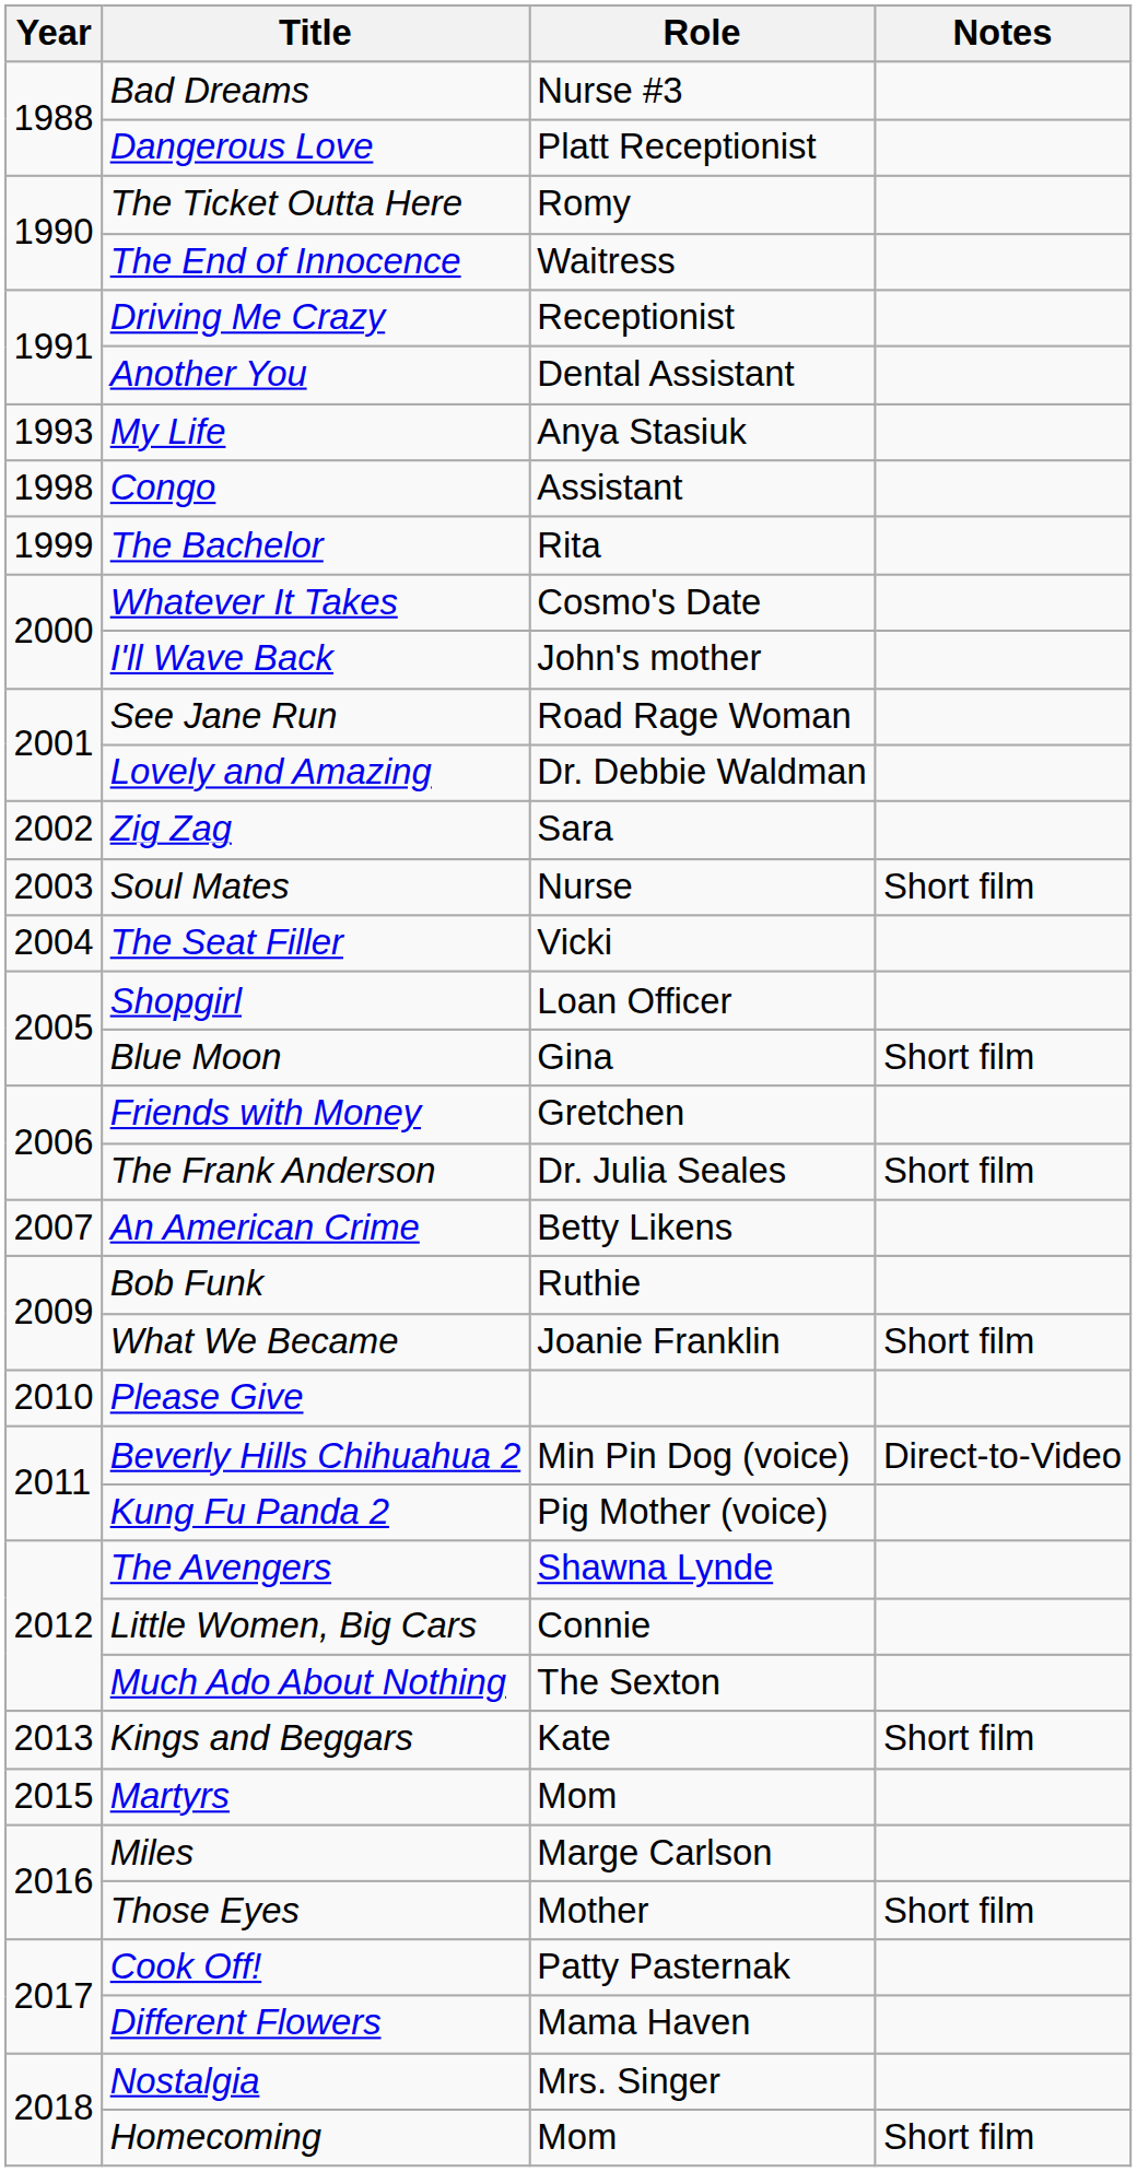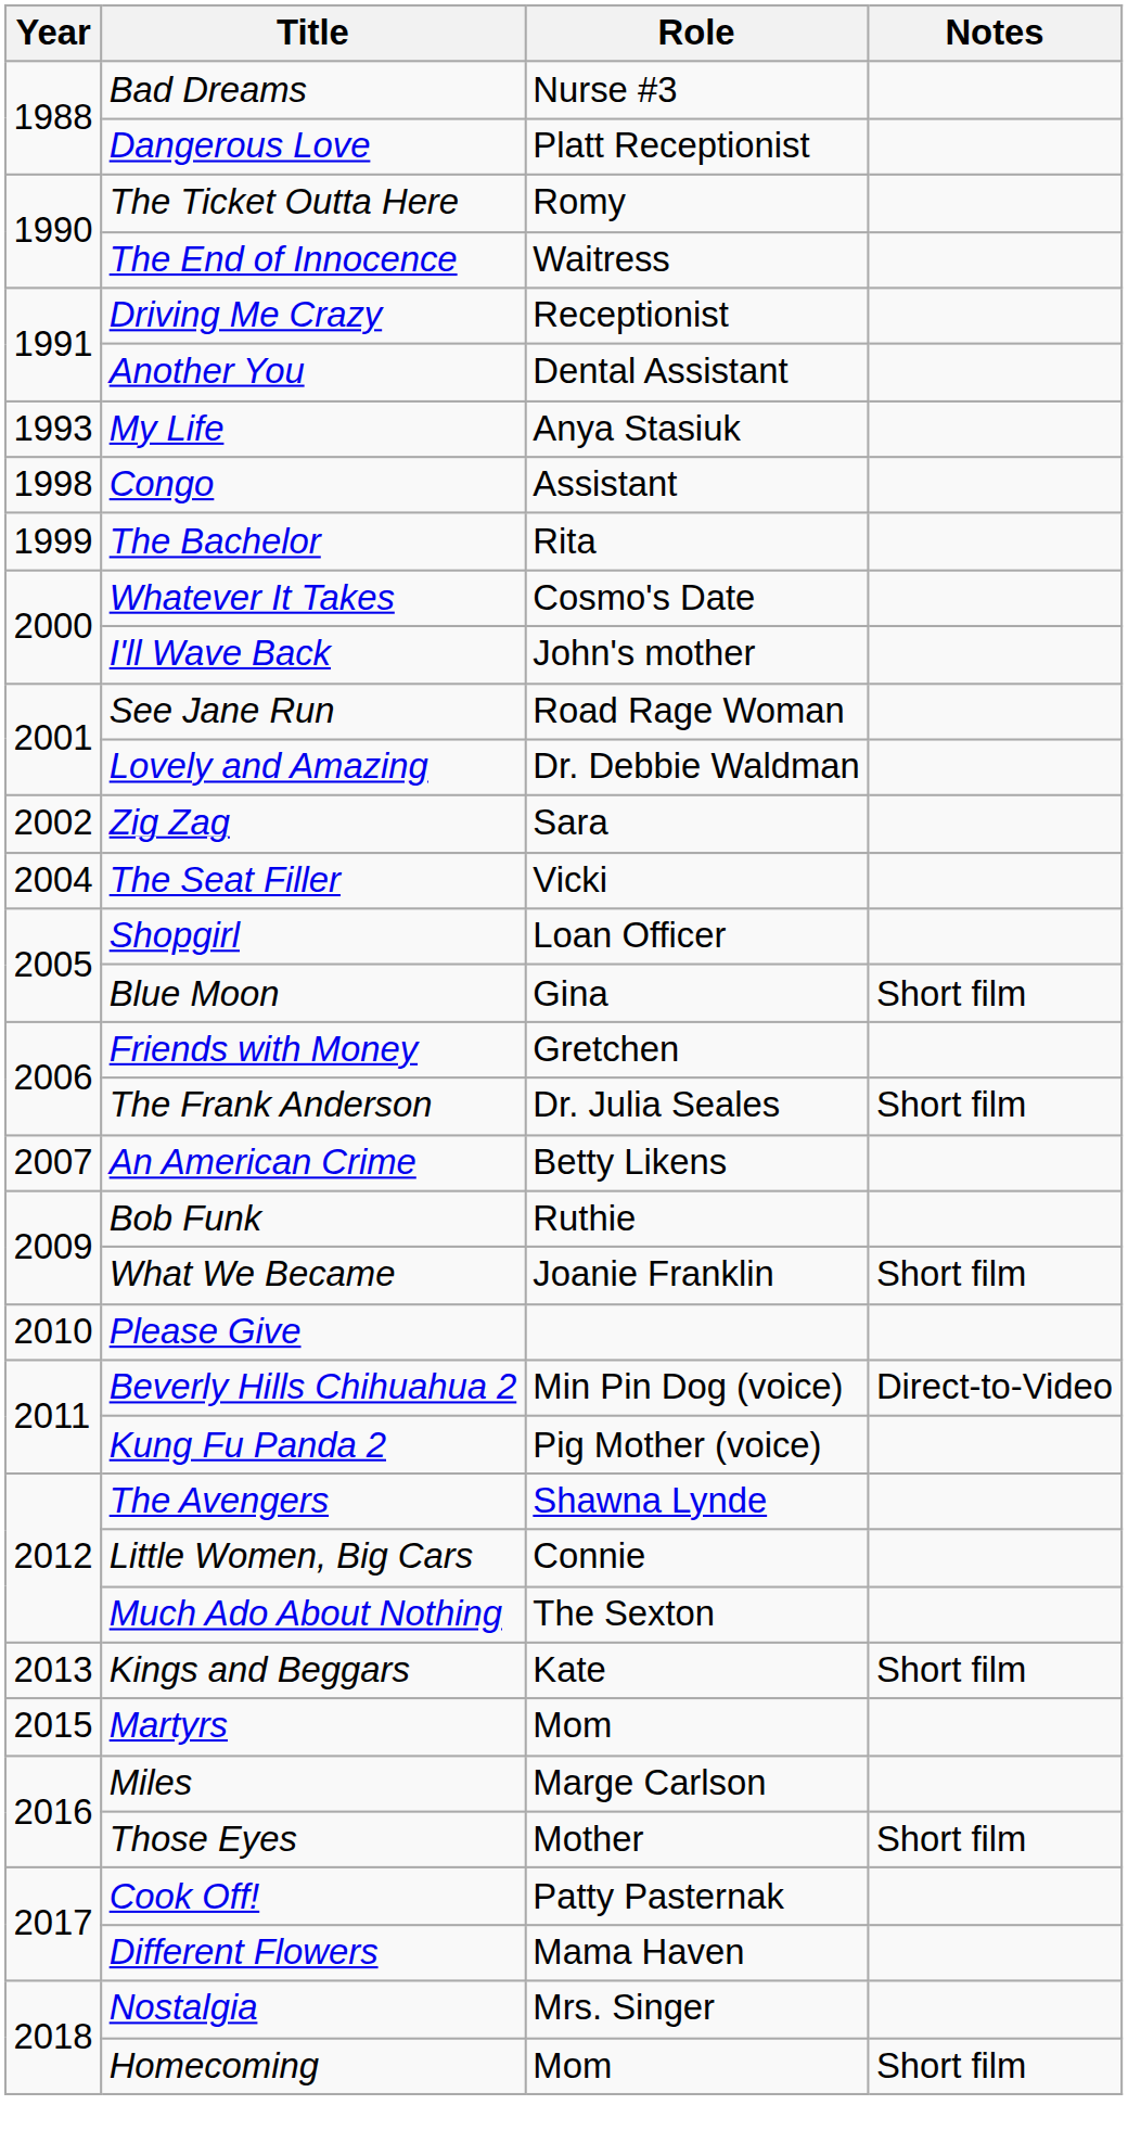 <table class="wikitable unsortable">
 <tr>
 <th>Year</th>
 <th>Title</th>
 <th>Role</th>
 <th>Notes</th>
 </tr>
 <tr>
 <td rowspan="2">1988</td>
 <td><em>Bad Dreams</em></td>
 <td>Nurse #3</td>
 <td></td>
 </tr>
 <tr>
 <td><em><a href='#'>Dangerous Love</a></em></td>
 <td>Platt Receptionist</td>
 <td></td>
 </tr>
 <tr>
 <td rowspan="2">1990</td>
 <td><em>The Ticket Outta Here</em></td>
 <td>Romy</td>
 <td></td>
 </tr>
 <tr>
 <td><em><a href='#'>The End of Innocence</a></em></td>
 <td>Waitress</td>
 <td></td>
 </tr>
 <tr>
 <td rowspan="2">1991</td>
 <td><em><a href='#'>Driving Me Crazy</a></em></td>
 <td>Receptionist</td>
 <td></td>
 </tr>
 <tr>
 <td><em><a href='#'>Another You</a></em></td>
 <td>Dental Assistant</td>
 <td></td>
 </tr>
 <tr>
 <td>1993</td>
 <td><em><a href='#'>My Life</a></em></td>
 <td>Anya Stasiuk</td>
 <td></td>
 </tr>
 <tr>
 <td>1998</td>
 <td><em><a href='#'>Congo</a></em></td>
 <td>Assistant</td>
 <td></td>
 </tr>
 <tr>
 <td>1999</td>
 <td><em><a href='#'>The Bachelor</a></em></td>
 <td>Rita</td>
 <td></td>
 </tr>
 <tr>
 <td rowspan="2">2000</td>
 <td><em><a href='#'>Whatever It Takes</a></em></td>
 <td>Cosmo's Date</td>
 <td></td>
 </tr>
 <tr>
 <td><em><a href='#'>I'll Wave Back</a></em></td>
 <td>John's mother</td>
 <td></td>
 </tr>
 <tr>
 <td rowspan="2">2001</td>
 <td><em>See Jane Run</em></td>
 <td>Road Rage Woman</td>
 <td></td>
 </tr>
 <tr>
 <td><em><a href='#'>Lovely and Amazing</a></em></td>
 <td>Dr. Debbie Waldman</td>
 <td></td>
 </tr>
 <tr>
 <td>2002</td>
 <td><em><a href='#'>Zig Zag</a></em></td>
 <td>Sara</td>
 <td></td>
-</tr>
-<tr>
-<td>2003</td>
-<td><em>Soul Mates</em></td>
-<td>Nurse</td>
-<td>Short film</td>
 </tr>
 <tr>
 <td>2004</td>
 <td><em><a href='#'>The Seat Filler</a></em></td>
 <td>Vicki</td>
 <td></td>
 </tr>
 <tr>
 <td rowspan="2">2005</td>
 <td><em><a href='#'>Shopgirl</a></em></td>
 <td>Loan Officer</td>
 <td></td>
 </tr>
 <tr>
 <td><em>Blue Moon</em></td>
 <td>Gina</td>
 <td>Short film</td>
 </tr>
 <tr>
 <td rowspan="2">2006</td>
 <td><em><a href='#'>Friends with Money</a></em></td>
 <td>Gretchen</td>
 <td></td>
 </tr>
 <tr>
 <td><em>The Frank Anderson</em></td>
 <td>Dr. Julia Seales</td>
 <td>Short film</td>
 </tr>
 <tr>
 <td>2007</td>
 <td><em><a href='#'>An American Crime</a></em></td>
 <td>Betty Likens</td>
 <td></td>
 </tr>
 <tr>
 <td rowspan="2">2009</td>
 <td><em>Bob Funk</em></td>
 <td>Ruthie</td>
 <td></td>
 </tr>
 <tr>
 <td><em>What We Became</em></td>
 <td>Joanie Franklin</td>
 <td>Short film</td>
 </tr>
 <tr>
 <td>2010</td>
 <td><em><a href='#'>Please Give</a></em></td>
 <td></td>
 <td></td>
 </tr>
 <tr>
 <td rowspan="2">2011</td>
 <td><em><a href='#'>Beverly Hills Chihuahua 2</a></em></td>
 <td>Min Pin Dog (voice)</td>
 <td>Direct-to-Video</td>
 </tr>
 <tr>
 <td><em><a href='#'>Kung Fu Panda 2</a></em></td>
 <td>Pig Mother (voice)</td>
 <td></td>
 </tr>
 <tr>
 <td rowspan="3">2012</td>
 <td><em><a href='#'>The Avengers</a></em></td>
 <td><a href='#'>Shawna Lynde</a></td>
 <td></td>
 </tr>
 <tr>
 <td><em>Little Women, Big Cars</em></td>
 <td>Connie</td>
 <td></td>
 </tr>
 <tr>
 <td><em><a href='#'>Much Ado About Nothing</a></em></td>
 <td>The Sexton</td>
 <td></td>
 </tr>
 <tr>
 <td>2013</td>
 <td><em>Kings and Beggars</em></td>
 <td>Kate</td>
 <td>Short film</td>
 </tr>
 <tr>
 <td>2015</td>
 <td><em><a href='#'>Martyrs</a></em></td>
 <td>Mom</td>
 <td></td>
 </tr>
 <tr>
 <td rowspan="2">2016</td>
 <td><em>Miles</em></td>
 <td>Marge Carlson</td>
 <td></td>
 </tr>
 <tr>
 <td><em>Those Eyes</em></td>
 <td>Mother</td>
 <td>Short film</td>
 </tr>
 <tr>
 <td rowspan="2">2017</td>
 <td><em><a href='#'>Cook Off!</a></em></td>
 <td>Patty Pasternak</td>
 <td></td>
 </tr>
 <tr>
 <td><em><a href='#'>Different Flowers</a></em></td>
 <td>Mama Haven</td>
 <td></td>
 </tr>
 <tr>
 <td rowspan="2">2018</td>
 <td><em><a href='#'>Nostalgia</a></em></td>
 <td>Mrs. Singer</td>
 <td></td>
 </tr>
 <tr>
 <td><em>Homecoming</em></td>
 <td>Mom</td>
 <td>Short film</td>
 </tr>
 </table>
